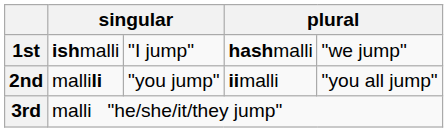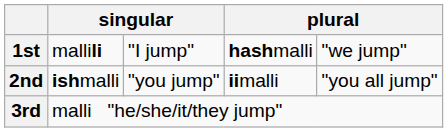 <table class="wikitable" style="text-align: left">
 <tr>
 <th></th>
 <th colspan="2">singular</th>
 <th colspan="2">plural</th>
 </tr>
 <tr>
 <th>1st</th>
-<td><strong>ish</strong>malli</td>
+<td>malli<strong>li</strong></td>
 <td>"I jump"</td>
 <td><strong>hash</strong>malli</td>
 <td>"we jump"</td>
 </tr>
 <tr>
 <th>2nd</th>
-<td>malli<strong>li</strong></td>
+<td><strong>ish</strong>malli</td>
 <td>"you jump"</td>
 <td><strong>ii</strong>malli</td>
 <td>"you all jump"</td>
 </tr>
 <tr>
 <th>3rd</th>
 <td colspan="4">malli   "he/she/it/they jump"</td>
 </tr>
 </table>
